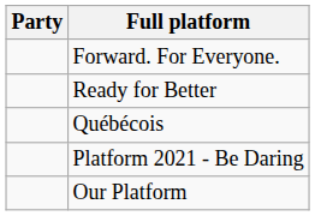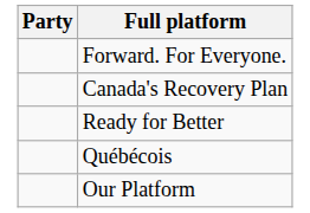 <table class="wikitable" style="margin-left: auto; margin-right: auto; border: none;">
 <tr>
 <th>Party</th>
 <th>Full platform</th>
 </tr>
 <tr>
 <td></td>
 <td>Forward. For Everyone.</td>
 </tr>
 <tr>
 <td></td>
+<td>Canada's Recovery Plan</td>
+</tr>
+<tr>
+<td></td>
 <td>Ready for Better</td>
 </tr>
 <tr>
 <td></td>
 <td>Québécois</td>
 </tr>
 <tr>
 <td></td>
-<td>Platform 2021 - Be Daring</td>
-</tr>
-<tr>
-<td></td>
 <td>Our Platform</td>
 </tr>
 </table>
